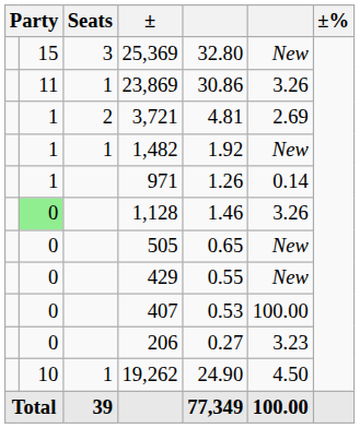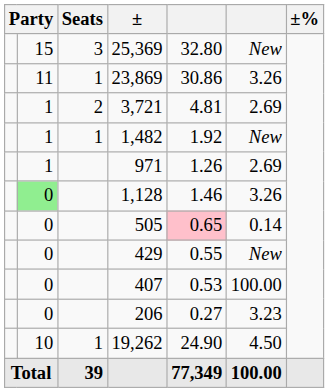 <table class=wikitable>
 <tr>
 <th colspan=2 align=center>Party</th>
 <th>Seats</th>
 <th>±</th>
 <th></th>
 <th></th>
 <th>±%</th>
 </tr>
 <tr>
 <td></td>
 <td align=right>15</td>
 <td align=right>3</td>
 <td align=right>25,369</td>
 <td align=right>32.80</td>
 <td align=right><em>New</em></td>
 </tr>
 <tr>
 <td></td>
 <td align=right>11</td>
 <td align=right>1</td>
 <td align=right>23,869</td>
 <td align=right>30.86</td>
 <td align=right>3.26</td>
 </tr>
 <tr>
 <td></td>
 <td align=right>1</td>
 <td align=right>2</td>
 <td align=right>3,721</td>
 <td align=right>4.81</td>
 <td align=right>2.69</td>
 </tr>
 <tr>
 <td></td>
 <td align=right>1</td>
 <td align=right>1</td>
 <td align=right>1,482</td>
 <td align=right>1.92</td>
 <td align=right><em>New</em></td>
 </tr>
 <tr>
 <td></td>
 <td align=right>1</td>
 <td align=right></td>
 <td align=right>971</td>
 <td align=right>1.26</td>
-<td align=right>0.14</td>
+<td align=right>2.69</td>
 </tr>
 <tr>
 <td></td>
 <td align=right style="background: lightgreen;">0</td>
 <td align=right></td>
 <td align=right>1,128</td>
 <td align=right>1.46</td>
 <td align=right>3.26</td>
 </tr>
 <tr>
 <td></td>
 <td align=right>0</td>
 <td align=right></td>
 <td align=right>505</td>
-<td align=right>0.65</td>
-<td align=right><em>New</em></td>
+<td align=right style="background: pink;">0.65</td>
+<td align=right>0.14</td>
 </tr>
 <tr>
 <td></td>
 <td align=right>0</td>
 <td align=right></td>
 <td align=right>429</td>
 <td align=right>0.55</td>
 <td align=right><em>New</em></td>
 </tr>
 <tr>
 <td></td>
 <td align=right>0</td>
 <td align=right></td>
 <td align=right>407</td>
 <td align=right>0.53</td>
 <td align=center>100.00</td>
 </tr>
 <tr>
 <td></td>
 <td align=right>0</td>
 <td align=right></td>
 <td align=right>206</td>
 <td align=right>0.27</td>
 <td align=right>3.23</td>
 </tr>
 <tr>
 <td></td>
 <td align=right>10</td>
 <td align=right>1</td>
 <td align=right>19,262</td>
 <td align=right>24.90</td>
 <td align=right>4.50</td>
 </tr>
 <tr style="font-weight:bold; background:rgb(232,232,232);">
 <td colspan=2 align=center>Total</td>
 <td align=right>39</td>
 <td align=center></td>
 <td align=right>77,349</td>
 <td align=center>100.00</td>
 <td align=center></td>
 </tr>
 </table>
